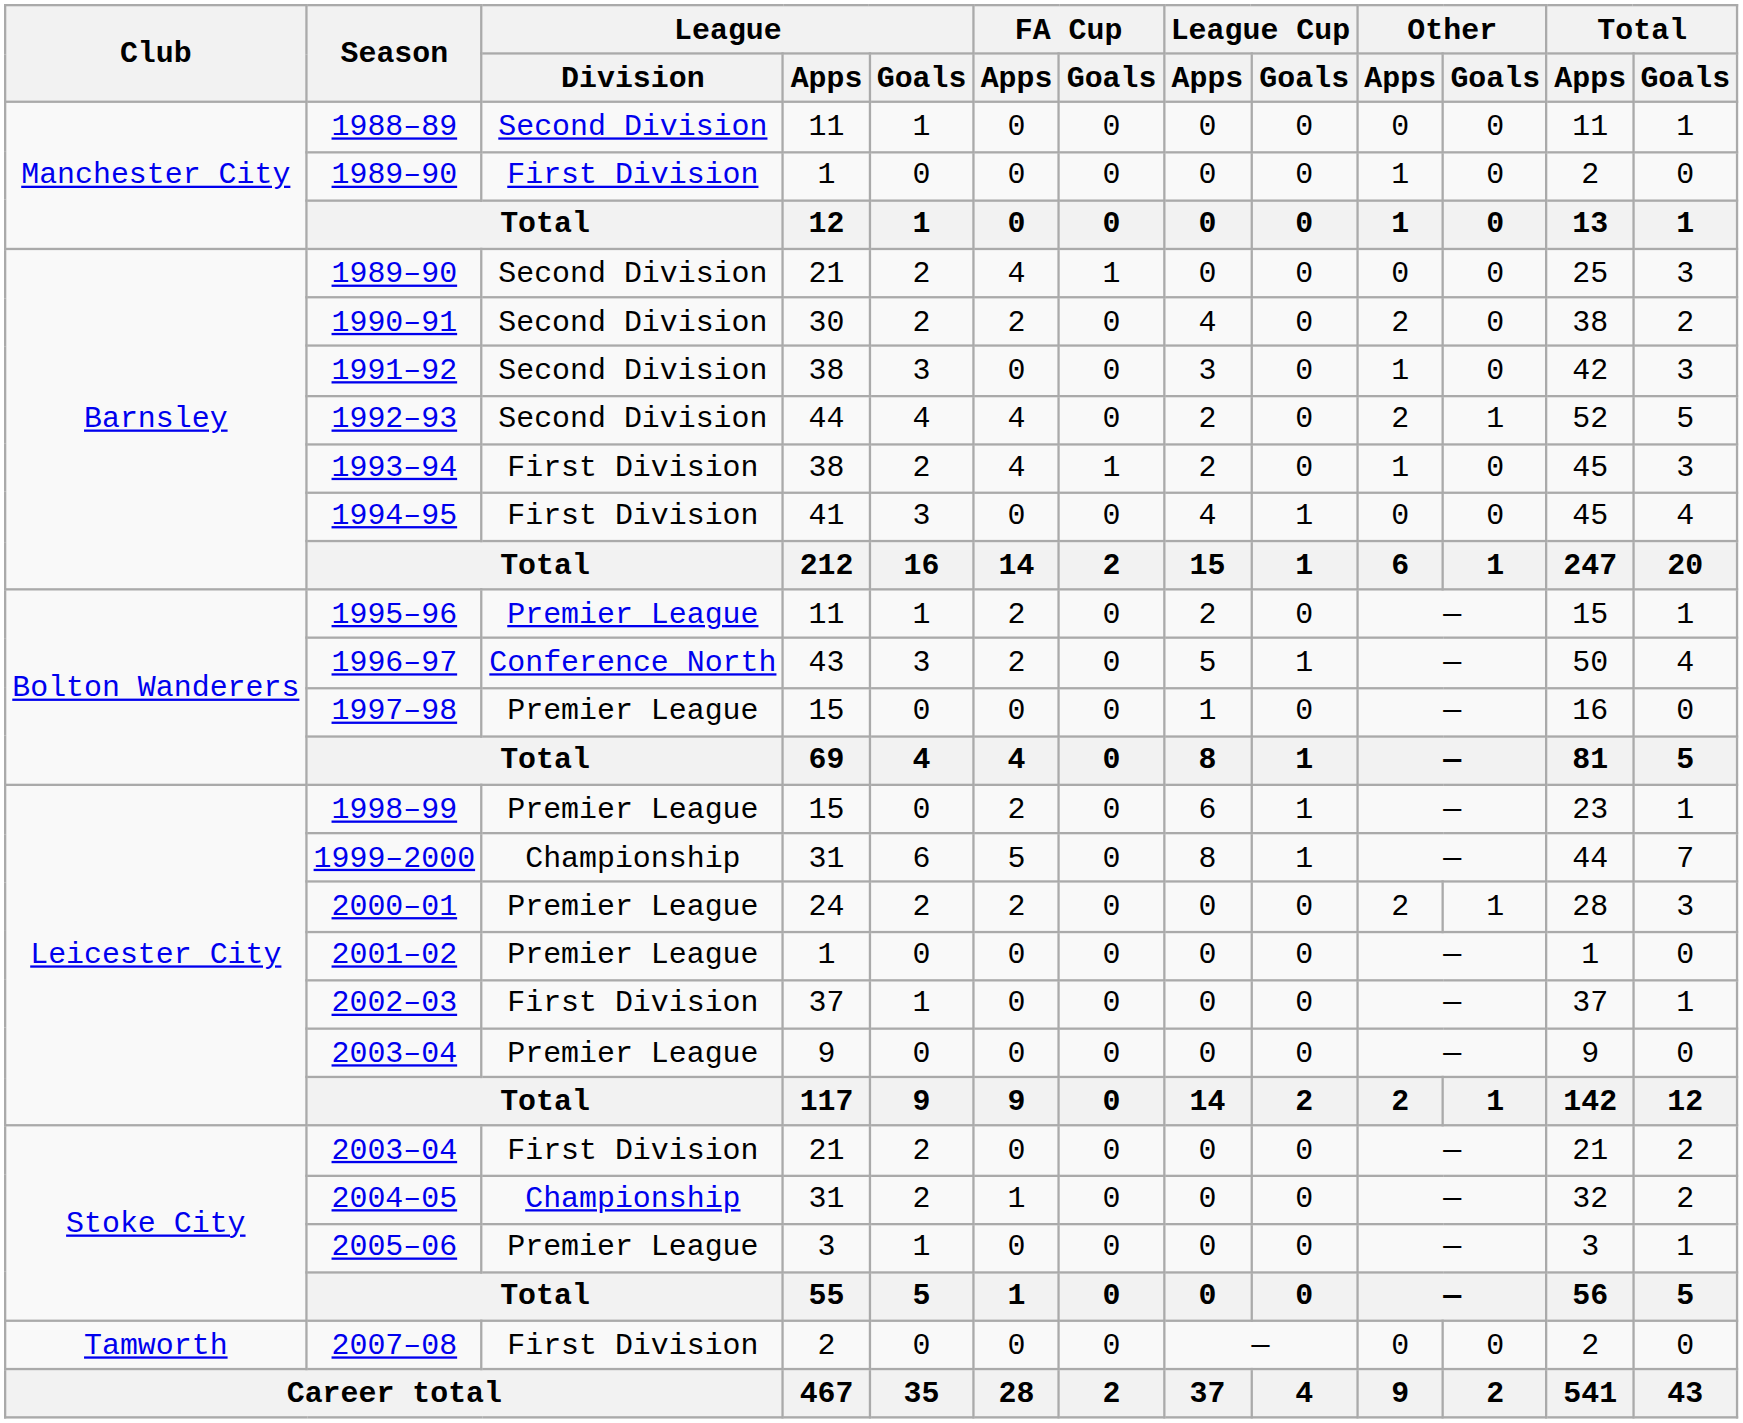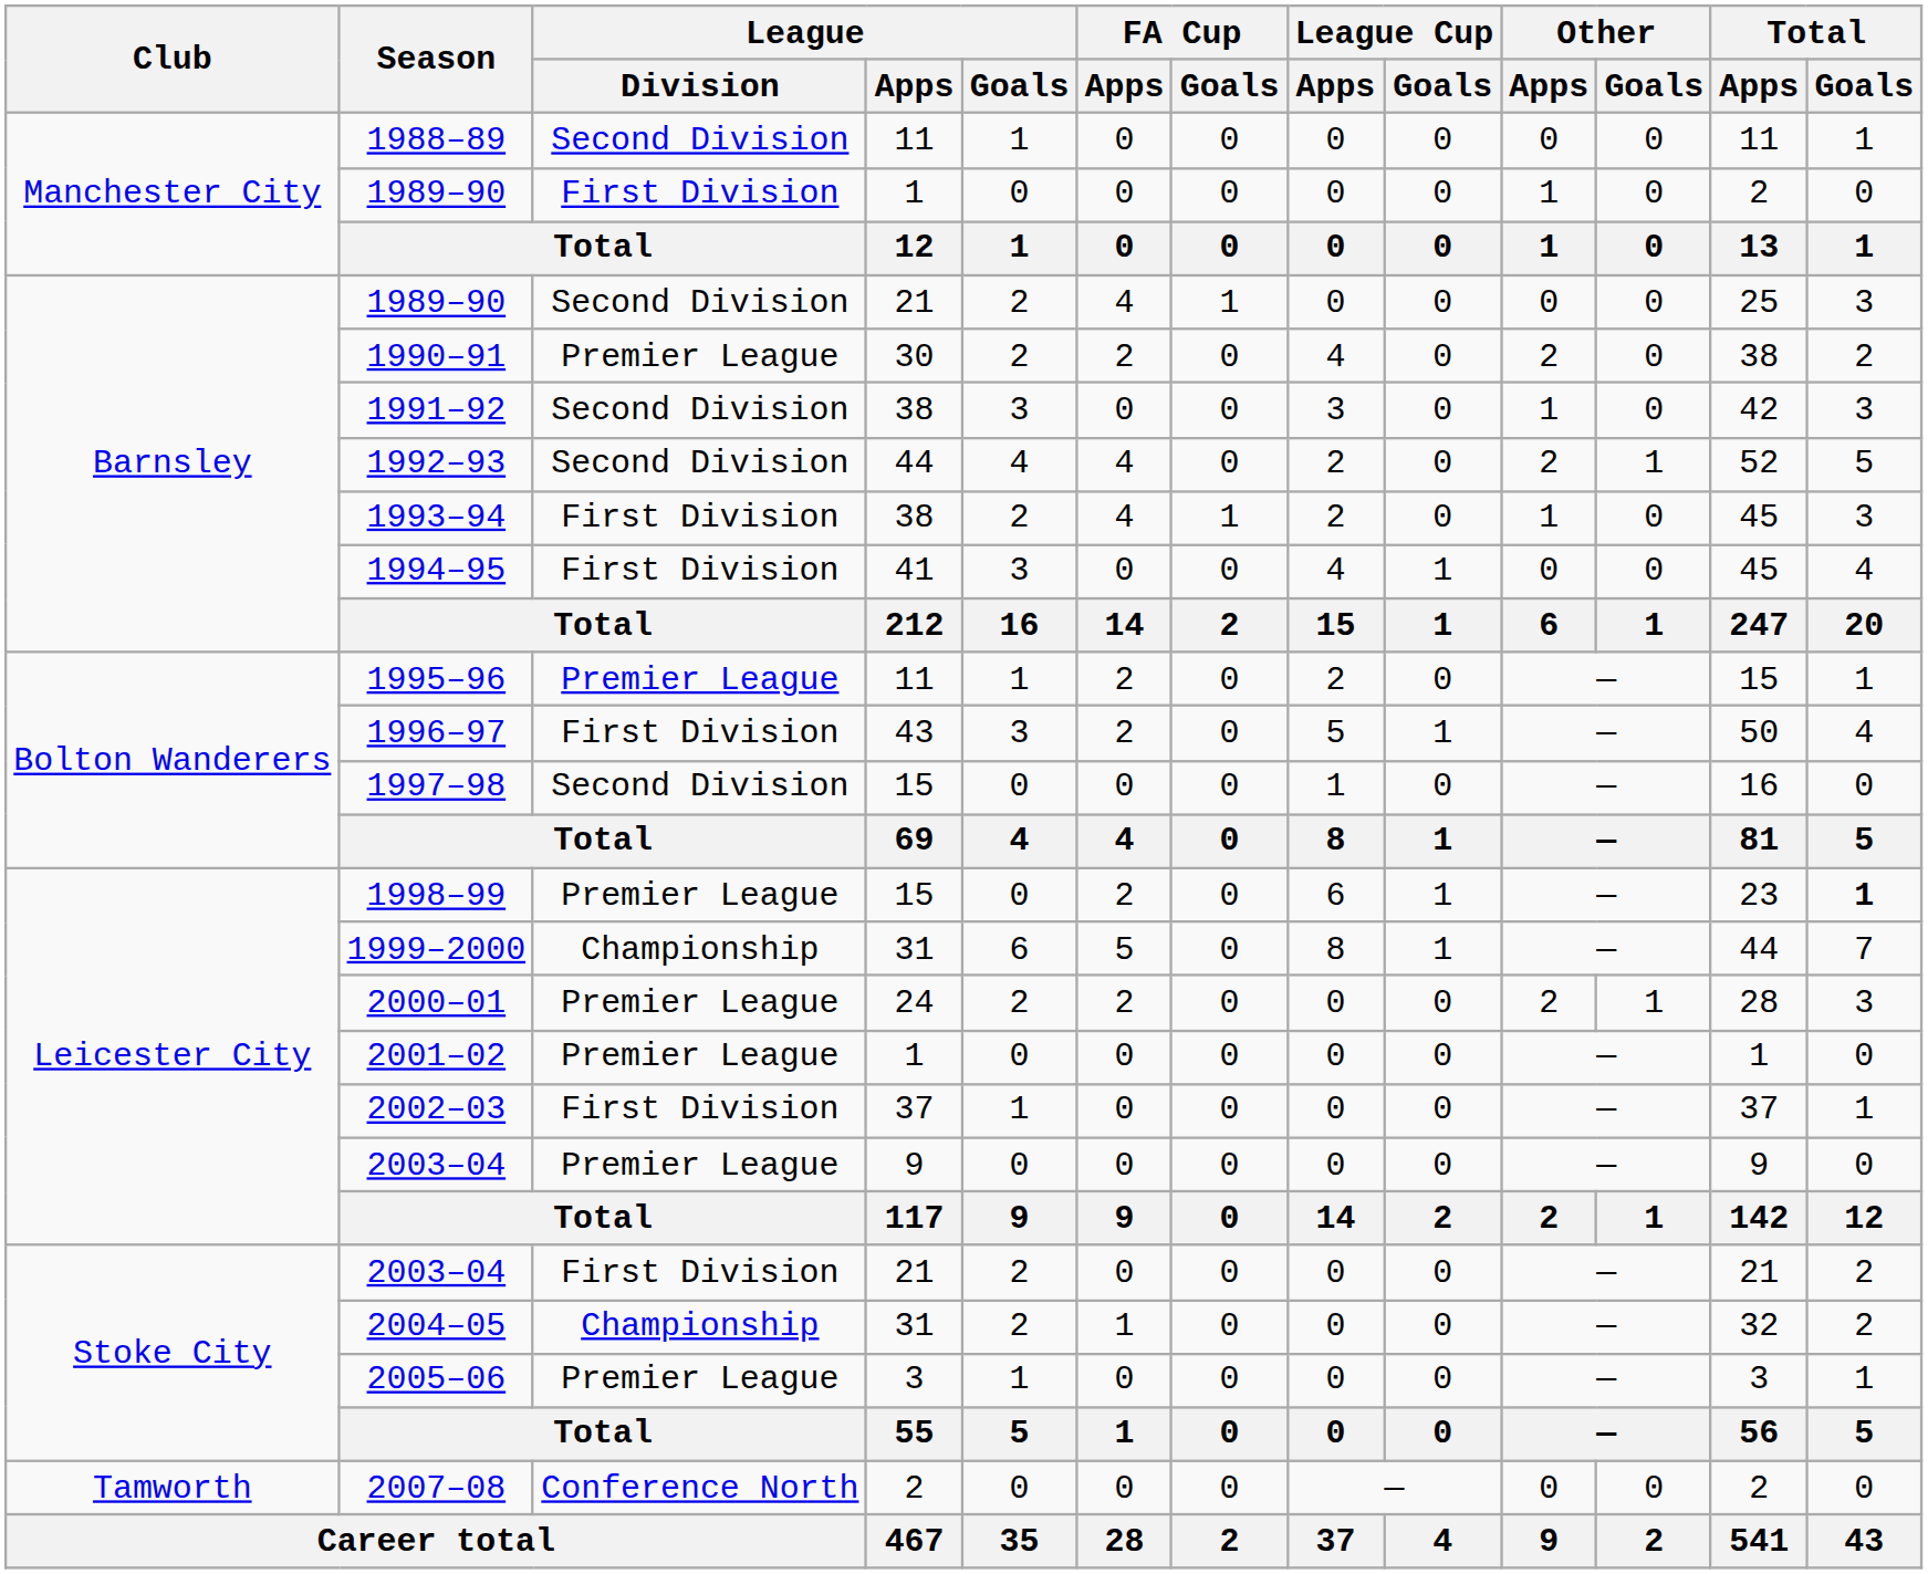 <table class="wikitable" style="text-align:center">
 <tr>
 <th rowspan="2">Club</th>
 <th rowspan="2">Season</th>
 <th colspan="3">League</th>
 <th colspan="2">FA Cup</th>
 <th colspan="2">League Cup</th>
 <th colspan="2">Other</th>
 <th colspan="2">Total</th>
 </tr>
 <tr>
 <th>Division</th>
 <th>Apps</th>
 <th>Goals</th>
 <th>Apps</th>
 <th>Goals</th>
 <th>Apps</th>
 <th>Goals</th>
 <th>Apps</th>
 <th>Goals</th>
 <th>Apps</th>
 <th>Goals</th>
 </tr>
 <tr>
 <td rowspan="3"><a href='#'>Manchester City</a></td>
 <td><a href='#'>1988–89</a></td>
 <td><a href='#'>Second Division</a></td>
 <td>11</td>
 <td>1</td>
 <td>0</td>
 <td>0</td>
 <td>0</td>
 <td>0</td>
 <td>0</td>
 <td>0</td>
 <td>11</td>
 <td>1</td>
 </tr>
 <tr>
 <td><a href='#'>1989–90</a></td>
 <td><a href='#'>First Division</a></td>
 <td>1</td>
 <td>0</td>
 <td>0</td>
 <td>0</td>
 <td>0</td>
 <td>0</td>
 <td>1</td>
 <td>0</td>
 <td>2</td>
 <td>0</td>
 </tr>
 <tr>
 <th colspan="2">Total</th>
 <th>12</th>
 <th>1</th>
 <th>0</th>
 <th>0</th>
 <th>0</th>
 <th>0</th>
 <th>1</th>
 <th>0</th>
 <th>13</th>
 <th>1</th>
 </tr>
 <tr>
 <td rowspan="7"><a href='#'>Barnsley</a></td>
 <td><a href='#'>1989–90</a></td>
 <td>Second Division</td>
 <td>21</td>
 <td>2</td>
 <td>4</td>
 <td>1</td>
 <td>0</td>
 <td>0</td>
 <td>0</td>
 <td>0</td>
 <td>25</td>
 <td>3</td>
 </tr>
 <tr>
 <td><a href='#'>1990–91</a></td>
-<td>Second Division</td>
+<td>Premier League</td>
 <td>30</td>
 <td>2</td>
 <td>2</td>
 <td>0</td>
 <td>4</td>
 <td>0</td>
 <td>2</td>
 <td>0</td>
 <td>38</td>
 <td>2</td>
 </tr>
 <tr>
 <td><a href='#'>1991–92</a></td>
 <td>Second Division</td>
 <td>38</td>
 <td>3</td>
 <td>0</td>
 <td>0</td>
 <td>3</td>
 <td>0</td>
 <td>1</td>
 <td>0</td>
 <td>42</td>
 <td>3</td>
 </tr>
 <tr>
 <td><a href='#'>1992–93</a></td>
 <td>Second Division</td>
 <td>44</td>
 <td>4</td>
 <td>4</td>
 <td>0</td>
 <td>2</td>
 <td>0</td>
 <td>2</td>
 <td>1</td>
 <td>52</td>
 <td>5</td>
 </tr>
 <tr>
 <td><a href='#'>1993–94</a></td>
 <td>First Division</td>
 <td>38</td>
 <td>2</td>
 <td>4</td>
 <td>1</td>
 <td>2</td>
 <td>0</td>
 <td>1</td>
 <td>0</td>
 <td>45</td>
 <td>3</td>
 </tr>
 <tr>
 <td><a href='#'>1994–95</a></td>
 <td>First Division</td>
 <td>41</td>
 <td>3</td>
 <td>0</td>
 <td>0</td>
 <td>4</td>
 <td>1</td>
 <td>0</td>
 <td>0</td>
 <td>45</td>
 <td>4</td>
 </tr>
 <tr>
 <th colspan="2">Total</th>
 <th>212</th>
 <th>16</th>
 <th>14</th>
 <th>2</th>
 <th>15</th>
 <th>1</th>
 <th>6</th>
 <th>1</th>
 <th>247</th>
 <th>20</th>
 </tr>
 <tr>
 <td rowspan="4"><a href='#'>Bolton Wanderers</a></td>
 <td><a href='#'>1995–96</a></td>
 <td><a href='#'>Premier League</a></td>
 <td>11</td>
 <td>1</td>
 <td>2</td>
 <td>0</td>
 <td>2</td>
 <td>0</td>
 <td colspan=2>—</td>
 <td>15</td>
 <td>1</td>
 </tr>
 <tr>
 <td><a href='#'>1996–97</a></td>
-<td><a href='#'>Conference North</a></td>
+<td>First Division</td>
 <td>43</td>
 <td>3</td>
 <td>2</td>
 <td>0</td>
 <td>5</td>
 <td>1</td>
 <td colspan=2>—</td>
 <td>50</td>
 <td>4</td>
 </tr>
 <tr>
 <td><a href='#'>1997–98</a></td>
-<td>Premier League</td>
+<td>Second Division</td>
 <td>15</td>
 <td>0</td>
 <td>0</td>
 <td>0</td>
 <td>1</td>
 <td>0</td>
 <td colspan=2>—</td>
 <td>16</td>
 <td>0</td>
 </tr>
 <tr>
 <th colspan="2">Total</th>
 <th>69</th>
 <th>4</th>
 <th>4</th>
 <th>0</th>
 <th>8</th>
 <th>1</th>
 <th colspan=2>—</th>
 <th>81</th>
 <th>5</th>
 </tr>
 <tr>
 <td rowspan="7"><a href='#'>Leicester City</a></td>
 <td><a href='#'>1998–99</a></td>
 <td>Premier League</td>
 <td>15</td>
 <td>0</td>
 <td>2</td>
 <td>0</td>
 <td>6</td>
 <td>1</td>
 <td colspan=2>—</td>
 <td>23</td>
-<td>1</td>
+<td><strong>1</strong></td>
 </tr>
 <tr>
 <td><a href='#'>1999–2000</a></td>
 <td>Championship</td>
 <td>31</td>
 <td>6</td>
 <td>5</td>
 <td>0</td>
 <td>8</td>
 <td>1</td>
 <td colspan=2>—</td>
 <td>44</td>
 <td>7</td>
 </tr>
 <tr>
 <td><a href='#'>2000–01</a></td>
 <td>Premier League</td>
 <td>24</td>
 <td>2</td>
 <td>2</td>
 <td>0</td>
 <td>0</td>
 <td>0</td>
 <td>2</td>
 <td>1</td>
 <td>28</td>
 <td>3</td>
 </tr>
 <tr>
 <td><a href='#'>2001–02</a></td>
 <td>Premier League</td>
 <td>1</td>
 <td>0</td>
 <td>0</td>
 <td>0</td>
 <td>0</td>
 <td>0</td>
 <td colspan=2>—</td>
 <td>1</td>
 <td>0</td>
 </tr>
 <tr>
 <td><a href='#'>2002–03</a></td>
 <td>First Division</td>
 <td>37</td>
 <td>1</td>
 <td>0</td>
 <td>0</td>
 <td>0</td>
 <td>0</td>
 <td colspan=2>—</td>
 <td>37</td>
 <td>1</td>
 </tr>
 <tr>
 <td><a href='#'>2003–04</a></td>
 <td>Premier League</td>
 <td>9</td>
 <td>0</td>
 <td>0</td>
 <td>0</td>
 <td>0</td>
 <td>0</td>
 <td colspan=2>—</td>
 <td>9</td>
 <td>0</td>
 </tr>
 <tr>
 <th colspan="2">Total</th>
 <th>117</th>
 <th>9</th>
 <th>9</th>
 <th>0</th>
 <th>14</th>
 <th>2</th>
 <th>2</th>
 <th>1</th>
 <th>142</th>
 <th>12</th>
 </tr>
 <tr>
 <td rowspan="4"><a href='#'>Stoke City</a></td>
 <td><a href='#'>2003–04</a></td>
 <td>First Division</td>
 <td>21</td>
 <td>2</td>
 <td>0</td>
 <td>0</td>
 <td>0</td>
 <td>0</td>
 <td colspan=2>—</td>
 <td>21</td>
 <td>2</td>
 </tr>
 <tr>
 <td><a href='#'>2004–05</a></td>
 <td><a href='#'>Championship</a></td>
 <td>31</td>
 <td>2</td>
 <td>1</td>
 <td>0</td>
 <td>0</td>
 <td>0</td>
 <td colspan=2>—</td>
 <td>32</td>
 <td>2</td>
 </tr>
 <tr>
 <td><a href='#'>2005–06</a></td>
 <td>Premier League</td>
 <td>3</td>
 <td>1</td>
 <td>0</td>
 <td>0</td>
 <td>0</td>
 <td>0</td>
 <td colspan=2>—</td>
 <td>3</td>
 <td>1</td>
 </tr>
 <tr>
 <th colspan="2">Total</th>
 <th>55</th>
 <th>5</th>
 <th>1</th>
 <th>0</th>
 <th>0</th>
 <th>0</th>
 <th colspan=2>—</th>
 <th>56</th>
 <th>5</th>
 </tr>
 <tr>
 <td><a href='#'>Tamworth</a></td>
 <td><a href='#'>2007–08</a></td>
-<td>First Division</td>
+<td><a href='#'>Conference North</a></td>
 <td>2</td>
 <td>0</td>
 <td>0</td>
 <td>0</td>
 <td colspan=2>—</td>
 <td>0</td>
 <td>0</td>
 <td>2</td>
 <td>0</td>
 </tr>
 <tr>
 <th colspan="3">Career total</th>
 <th>467</th>
 <th>35</th>
 <th>28</th>
 <th>2</th>
 <th>37</th>
 <th>4</th>
 <th>9</th>
 <th>2</th>
 <th>541</th>
 <th>43</th>
 </tr>
 </table>
